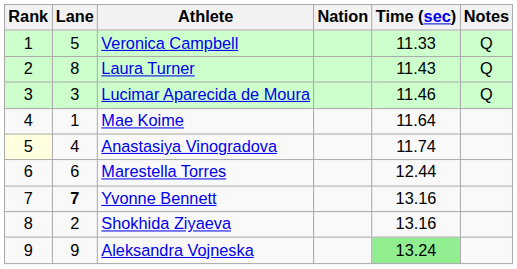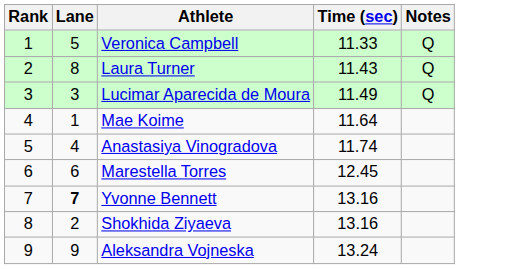 <table class="wikitable sortable" style="text-align:center">
 <tr>
 <th>Rank</th>
 <th>Lane</th>
 <th>Athlete</th>
-<th>Nation</th>
 <th>Time (<a href='#'>sec</a>)</th>
 <th>Notes</th>
 </tr>
 <tr bgcolor=ccffcc>
 <td>1</td>
 <td>5</td>
 <td align="left"><a href='#'>Veronica Campbell</a></td>
-<td align=left></td>
 <td>11.33</td>
 <td>Q</td>
 </tr>
 <tr bgcolor=ccffcc>
 <td>2</td>
 <td>8</td>
 <td align="left"><a href='#'>Laura Turner</a></td>
-<td align=left></td>
 <td>11.43</td>
 <td>Q</td>
 </tr>
 <tr bgcolor=ccffcc>
 <td>3</td>
 <td>3</td>
 <td align="left"><a href='#'>Lucimar Aparecida de Moura</a></td>
-<td align=left></td>
-<td>11.46</td>
+<td>11.49</td>
 <td>Q</td>
 </tr>
 <tr>
 <td>4</td>
 <td>1</td>
 <td align="left"><a href='#'>Mae Koime</a></td>
-<td align=left></td>
 <td>11.64</td>
 <td></td>
 </tr>
 <tr>
-<td style="background: lightyellow;">5</td>
+<td>5</td>
 <td>4</td>
 <td align="left"><a href='#'>Anastasiya Vinogradova</a></td>
-<td align=left></td>
 <td>11.74</td>
 <td></td>
 </tr>
 <tr>
 <td>6</td>
 <td>6</td>
 <td align="left"><a href='#'>Marestella Torres</a></td>
-<td align=left></td>
-<td>12.44</td>
+<td>12.45</td>
 <td></td>
 </tr>
 <tr>
 <td>7</td>
 <td><strong>7</strong></td>
 <td align="left"><a href='#'>Yvonne Bennett</a></td>
-<td align=left></td>
 <td>13.16</td>
 <td></td>
 </tr>
 <tr>
 <td>8</td>
 <td>2</td>
 <td align="left"><a href='#'>Shokhida Ziyaeva</a></td>
-<td align=left></td>
 <td>13.16</td>
 <td></td>
 </tr>
 <tr>
 <td>9</td>
 <td>9</td>
 <td align="left"><a href='#'>Aleksandra Vojneska</a></td>
-<td align=left></td>
-<td style="background: lightgreen;">13.24</td>
+<td>13.24</td>
 <td></td>
 </tr>
 </table>
